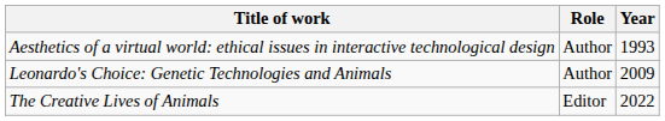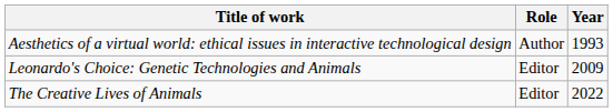 <table class="wikitable">
 <tr>
 <th>Title of work</th>
 <th>Role</th>
 <th>Year</th>
 </tr>
 <tr>
 <td><em>Aesthetics of a virtual world: ethical issues in interactive technological design</em></td>
 <td>Author</td>
 <td>1993</td>
 </tr>
 <tr>
 <td><em>Leonardo's Choice: Genetic Technologies and Animals</em></td>
-<td>Author</td>
+<td>Editor</td>
 <td>2009</td>
 </tr>
 <tr>
 <td><em>The Creative Lives of Animals</em></td>
 <td>Editor</td>
 <td>2022</td>
 </tr>
 </table>
